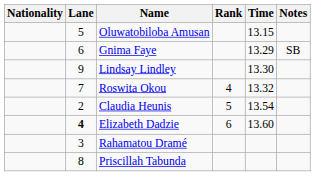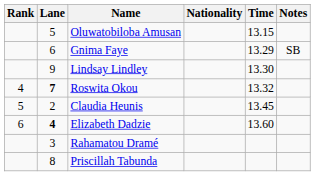 <table class="wikitable sortable" style="text-align:center">
 <tr>
-<th>Nationality</th>
+<th>Rank</th>
 <th>Lane</th>
 <th>Name</th>
-<th>Rank</th>
+<th>Nationality</th>
 <th>Time</th>
 <th>Notes</th>
 </tr>
 <tr>
-<td align=left></td>
+<td></td>
 <td>5</td>
 <td align=left><a href='#'>Oluwatobiloba Amusan</a></td>
-<td></td>
+<td align=left></td>
 <td>13.15</td>
 <td></td>
 </tr>
 <tr>
-<td align=left></td>
+<td></td>
 <td>6</td>
 <td align=left><a href='#'>Gnima Faye</a></td>
-<td></td>
+<td align=left></td>
 <td>13.29</td>
 <td>SB</td>
 </tr>
 <tr>
-<td align=left></td>
+<td></td>
 <td>9</td>
 <td align=left><a href='#'>Lindsay Lindley</a></td>
-<td></td>
+<td align=left></td>
 <td>13.30</td>
 <td></td>
 </tr>
 <tr>
+<td>4</td>
+<td><strong>7</strong></td>
+<td align=left><a href='#'>Roswita Okou</a></td>
 <td align=left></td>
-<td>7</td>
-<td align=left><a href='#'>Roswita Okou</a></td>
-<td>4</td>
 <td>13.32</td>
 <td></td>
 </tr>
 <tr>
-<td align=left></td>
+<td>5</td>
 <td>2</td>
 <td align=left><a href='#'>Claudia Heunis</a></td>
-<td>5</td>
-<td>13.54</td>
+<td align=left></td>
+<td>13.45</td>
 <td></td>
 </tr>
 <tr>
-<td align=left></td>
+<td>6</td>
 <td><strong>4</strong></td>
 <td align=left><a href='#'>Elizabeth Dadzie</a></td>
-<td>6</td>
+<td align=left></td>
 <td>13.60</td>
 <td></td>
 </tr>
 <tr>
-<td align=left></td>
+<td></td>
 <td>3</td>
 <td align=left><a href='#'>Rahamatou Dramé</a></td>
-<td></td>
+<td align=left></td>
 <td></td>
 <td></td>
 </tr>
 <tr>
-<td align=left></td>
+<td></td>
 <td>8</td>
 <td align=left><a href='#'>Priscillah Tabunda</a></td>
-<td></td>
+<td align=left></td>
 <td></td>
 <td></td>
 </tr>
 </table>
